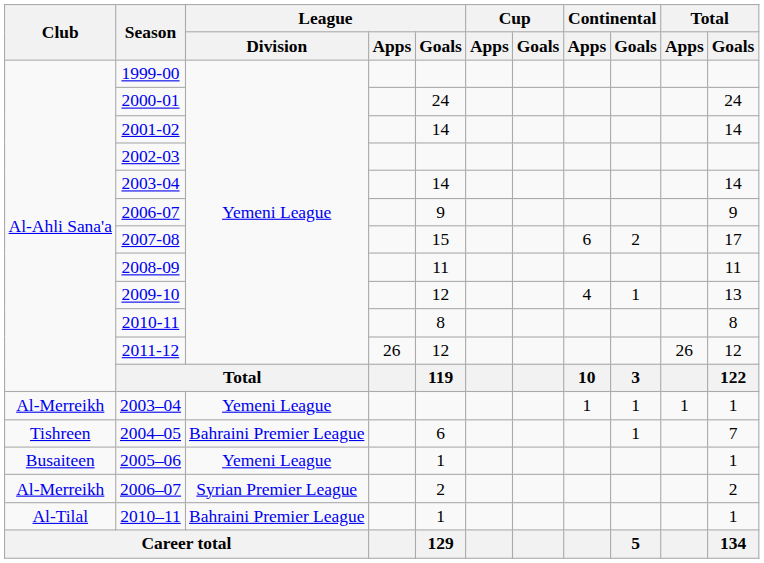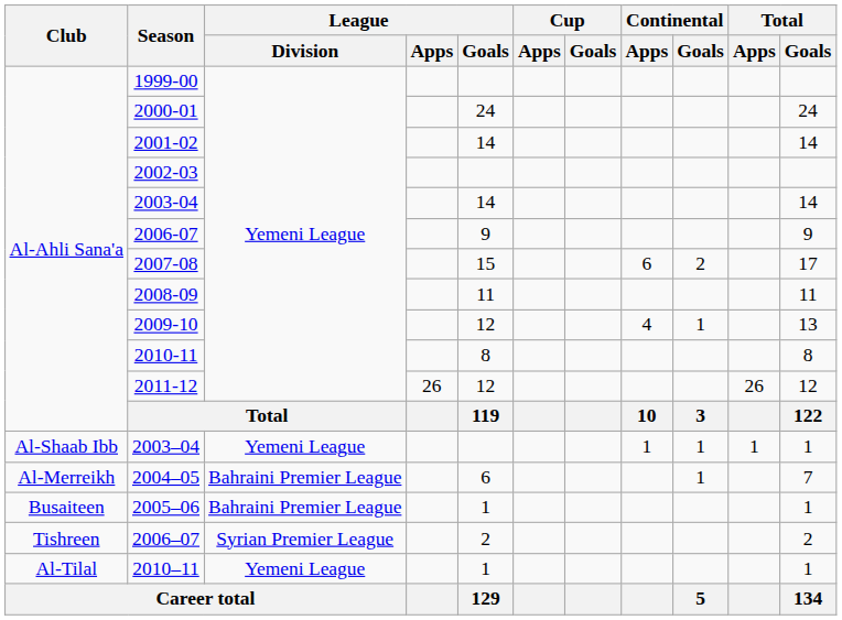 <table class="wikitable" style="text-align:center;">
 <tr>
 <th rowspan="2">Club</th>
 <th rowspan="2">Season</th>
 <th colspan="3">League</th>
 <th colspan="2">Cup</th>
 <th colspan="2">Continental</th>
 <th colspan="2">Total</th>
 </tr>
 <tr>
 <th>Division</th>
 <th width=10>Apps</th>
 <th width=10>Goals</th>
 <th width=10>Apps</th>
 <th width=10>Goals</th>
 <th width=10>Apps</th>
 <th width=10>Goals</th>
 <th width=10>Apps</th>
 <th width=10>Goals</th>
 </tr>
 <tr>
 <td rowspan="12" valign="center"><a href='#'>Al-Ahli Sana'a</a></td>
 <td><a href='#'>1999-00</a></td>
 <td rowspan=11><a href='#'>Yemeni League</a></td>
 <td></td>
 <td></td>
 <td></td>
 <td></td>
 <td></td>
 <td></td>
 <td></td>
 <td></td>
 </tr>
 <tr>
 <td><a href='#'>2000-01</a></td>
 <td></td>
 <td>24</td>
 <td></td>
 <td></td>
 <td></td>
 <td></td>
 <td></td>
 <td>24</td>
 </tr>
 <tr>
 <td><a href='#'>2001-02</a></td>
 <td></td>
 <td>14</td>
 <td></td>
 <td></td>
 <td></td>
 <td></td>
 <td></td>
 <td>14</td>
 </tr>
 <tr>
 <td><a href='#'>2002-03</a></td>
 <td></td>
 <td></td>
 <td></td>
 <td></td>
 <td></td>
 <td></td>
 <td></td>
 <td></td>
 </tr>
 <tr>
 <td><a href='#'>2003-04</a></td>
 <td></td>
 <td>14</td>
 <td></td>
 <td></td>
 <td></td>
 <td></td>
 <td></td>
 <td>14</td>
 </tr>
 <tr>
 <td><a href='#'>2006-07</a></td>
 <td></td>
 <td>9</td>
 <td></td>
 <td></td>
 <td></td>
 <td></td>
 <td></td>
 <td>9</td>
 </tr>
 <tr>
 <td><a href='#'>2007-08</a></td>
 <td></td>
 <td>15</td>
 <td></td>
 <td></td>
 <td>6</td>
 <td>2</td>
 <td></td>
 <td>17</td>
 </tr>
 <tr>
 <td><a href='#'>2008-09</a></td>
 <td></td>
 <td>11</td>
 <td></td>
 <td></td>
 <td></td>
 <td></td>
 <td></td>
 <td>11</td>
 </tr>
 <tr>
 <td><a href='#'>2009-10</a></td>
 <td></td>
 <td>12</td>
 <td></td>
 <td></td>
 <td>4</td>
 <td>1</td>
 <td></td>
 <td>13</td>
 </tr>
 <tr>
 <td><a href='#'>2010-11</a></td>
 <td></td>
 <td>8</td>
 <td></td>
 <td></td>
 <td></td>
 <td></td>
 <td></td>
 <td>8</td>
 </tr>
 <tr>
 <td><a href='#'>2011-12</a></td>
 <td>26</td>
 <td>12</td>
 <td></td>
 <td></td>
 <td></td>
 <td></td>
 <td>26</td>
 <td>12</td>
 </tr>
 <tr>
 <th colspan="2">Total</th>
 <th></th>
 <th>119</th>
 <th></th>
 <th></th>
 <th>10</th>
 <th>3</th>
 <th></th>
 <th>122</th>
 </tr>
 <tr>
-<td align="center"><a href='#'>Al-Merreikh</a></td>
+<td align="center"><a href='#'>Al-Shaab Ibb</a></td>
 <td><a href='#'>2003–04</a></td>
 <td><a href='#'>Yemeni League</a></td>
 <td></td>
 <td></td>
 <td></td>
 <td></td>
 <td>1</td>
 <td>1</td>
 <td>1</td>
 <td>1</td>
 </tr>
 <tr>
-<td align="center"><a href='#'>Tishreen</a></td>
+<td align="center"><a href='#'>Al-Merreikh</a></td>
 <td><a href='#'>2004–05</a></td>
 <td><a href='#'>Bahraini Premier League</a></td>
 <td></td>
 <td>6</td>
 <td></td>
 <td></td>
 <td></td>
 <td>1</td>
 <td></td>
 <td>7</td>
 </tr>
 <tr>
 <td align="center"><a href='#'>Busaiteen</a></td>
 <td><a href='#'>2005–06</a></td>
-<td><a href='#'>Yemeni League</a></td>
+<td><a href='#'>Bahraini Premier League</a></td>
 <td></td>
 <td>1</td>
 <td></td>
 <td></td>
 <td></td>
 <td></td>
 <td></td>
 <td>1</td>
 </tr>
 <tr>
-<td align="center"><a href='#'>Al-Merreikh</a></td>
+<td align="center"><a href='#'>Tishreen</a></td>
 <td><a href='#'>2006–07</a></td>
 <td><a href='#'>Syrian Premier League</a></td>
 <td></td>
 <td>2</td>
 <td></td>
 <td></td>
 <td></td>
 <td></td>
 <td></td>
 <td>2</td>
 </tr>
 <tr>
 <td align="center"><a href='#'>Al-Tilal</a></td>
 <td><a href='#'>2010–11</a></td>
-<td><a href='#'>Bahraini Premier League</a></td>
+<td><a href='#'>Yemeni League</a></td>
 <td></td>
 <td>1</td>
 <td></td>
 <td></td>
 <td></td>
 <td></td>
 <td></td>
 <td>1</td>
 </tr>
 <tr>
 <th colspan="3">Career total</th>
 <th></th>
 <th>129</th>
 <th></th>
 <th></th>
 <th></th>
 <th>5</th>
 <th></th>
 <th>134</th>
 </tr>
 </table>
